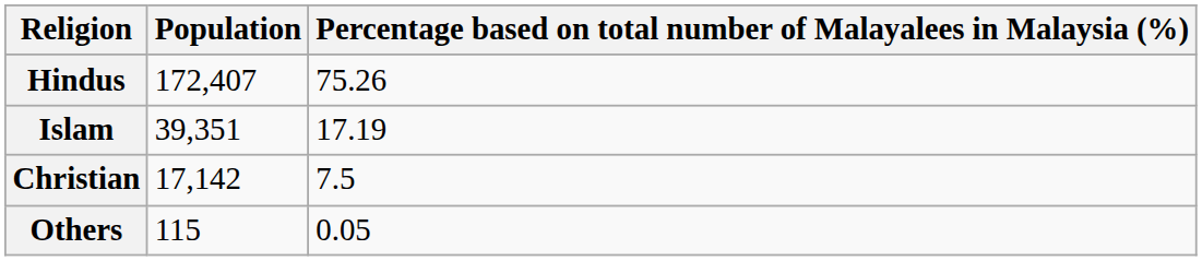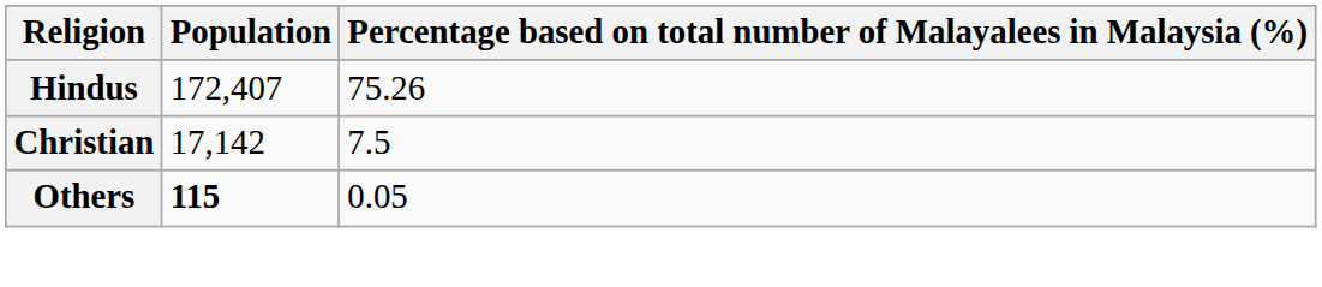 <table class="wikitable">
 <tr>
 <th scope="col">Religion</th>
 <th scope="col">Population</th>
 <th scope="col">Percentage based on total number of Malayalees in Malaysia (%)</th>
 </tr>
 <tr>
 <th scope="row">Hindus</th>
 <td>172,407</td>
 <td>75.26</td>
 </tr>
 <tr>
-<th scope="row">Islam</th>
-<td>39,351</td>
-<td>17.19</td>
-</tr>
-<tr>
 <th scope="row">Christian</th>
 <td>17,142</td>
 <td>7.5</td>
 </tr>
 <tr>
 <th scope="row">Others</th>
-<td>115</td>
+<td><strong>115</strong></td>
 <td>0.05</td>
 </tr>
 </table>
